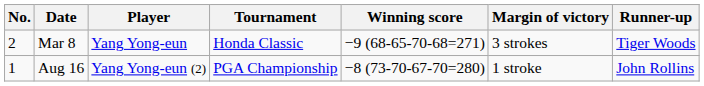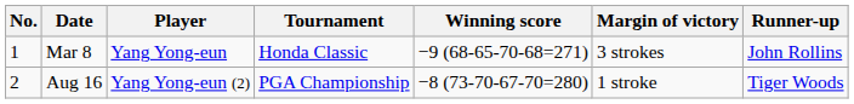 <table class="wikitable" style="font-size:95%;">
 <tr>
 <th>No.</th>
 <th>Date</th>
 <th>Player</th>
 <th>Tournament</th>
 <th>Winning score</th>
 <th>Margin of victory</th>
 <th>Runner-up</th>
 </tr>
 <tr>
-<td>2</td>
+<td>1</td>
 <td>Mar 8</td>
 <td> <a href='#'>Yang Yong-eun</a></td>
 <td><a href='#'>Honda Classic</a></td>
 <td>−9 (68-65-70-68=271)</td>
 <td>3 strokes</td>
-<td> <a href='#'>Tiger Woods</a></td>
+<td> <a href='#'>John Rollins</a></td>
 </tr>
 <tr>
-<td>1</td>
+<td>2</td>
 <td>Aug 16</td>
 <td> <a href='#'>Yang Yong-eun</a> <small>(2)</small></td>
 <td><a href='#'>PGA Championship</a></td>
 <td>−8 (73-70-67-70=280)</td>
 <td>1 stroke</td>
-<td> <a href='#'>John Rollins</a></td>
+<td> <a href='#'>Tiger Woods</a></td>
 </tr>
 </table>
